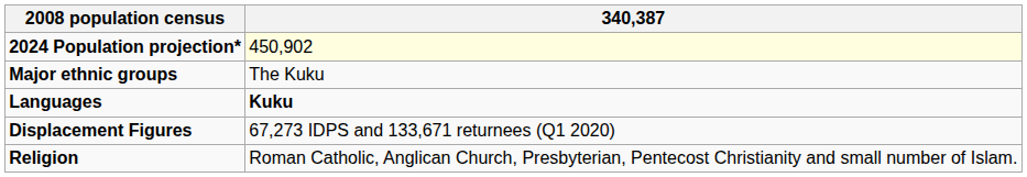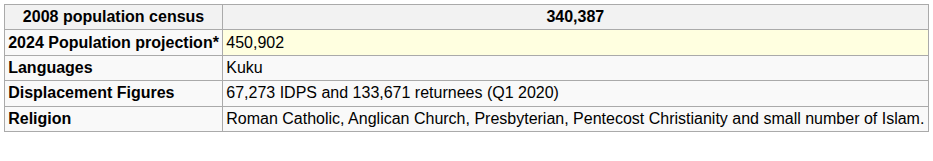 <table class="wikitable">
 <tr>
 <th>2008 population census</th>
 <th>340,387</th>
 </tr>
 <tr>
 <td><strong>2024 Population projection*</strong></td>
 <td style="background: lightyellow;">450,902</td>
 </tr>
 <tr>
-<td><strong>Major ethnic groups</strong></td>
-<td>The Kuku</td>
-</tr>
-<tr>
 <td><strong>Languages</strong></td>
-<td><strong>Kuku</strong></td>
+<td>Kuku</td>
 </tr>
 <tr>
 <td><strong>Displacement Figures</strong></td>
 <td>67,273 IDPS and 133,671 returnees (Q1 2020)</td>
 </tr>
 <tr>
 <td><strong>Religion</strong></td>
 <td>Roman Catholic, Anglican Church, Presbyterian, Pentecost Christianity and small number of Islam.</td>
 </tr>
 </table>
